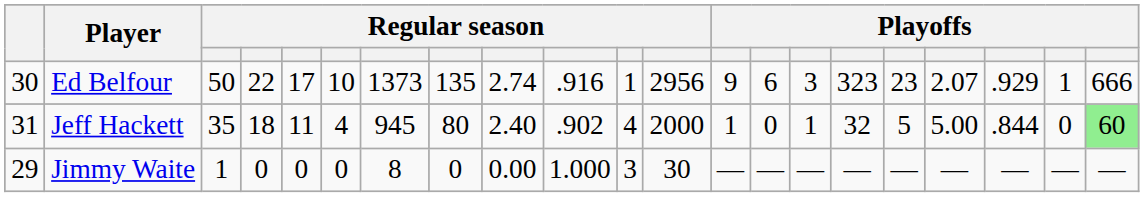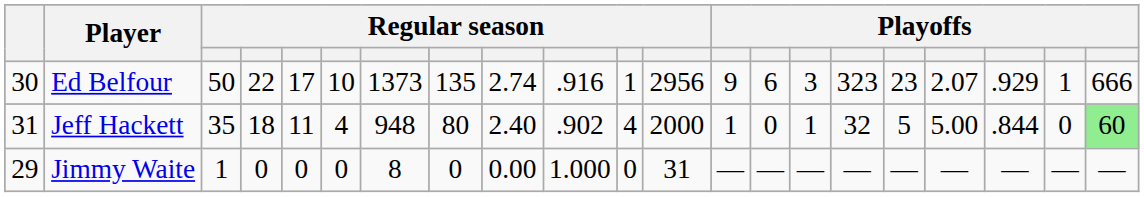 <table class="wikitable plainrowheaders" style="text-align:center;">
 <tr>
 <th scope="col" rowspan="2"></th>
 <th scope="col" rowspan="2">Player</th>
 <th scope=colgroup colspan=10>Regular season</th>
 <th scope=colgroup colspan=9>Playoffs</th>
 </tr>
 <tr>
 <th scope="col"></th>
 <th scope="col"></th>
 <th scope="col"></th>
 <th scope="col"></th>
 <th scope="col"></th>
 <th scope="col"></th>
 <th scope="col"></th>
 <th scope="col"></th>
 <th scope="col"></th>
 <th scope="col"></th>
 <th scope="col"></th>
 <th scope="col"></th>
 <th scope="col"></th>
 <th scope="col"></th>
 <th scope="col"></th>
 <th scope="col"></th>
 <th scope="col"></th>
 <th scope="col"></th>
 <th scope="col"></th>
 </tr>
 <tr>
 <td scope="row">30</td>
 <td align="left"><a href='#'>Ed Belfour</a></td>
 <td>50</td>
 <td>22</td>
 <td>17</td>
 <td>10</td>
 <td>1373</td>
 <td>135</td>
 <td>2.74</td>
 <td>.916</td>
 <td>1</td>
 <td>2956</td>
 <td>9</td>
 <td>6</td>
 <td>3</td>
 <td>323</td>
 <td>23</td>
 <td>2.07</td>
 <td>.929</td>
 <td>1</td>
 <td>666</td>
 </tr>
 <tr>
 <td scope="row">31</td>
 <td align="left"><a href='#'>Jeff Hackett</a></td>
 <td>35</td>
 <td>18</td>
 <td>11</td>
 <td>4</td>
-<td>945</td>
+<td>948</td>
 <td>80</td>
 <td>2.40</td>
 <td>.902</td>
 <td>4</td>
 <td>2000</td>
 <td>1</td>
 <td>0</td>
 <td>1</td>
 <td>32</td>
 <td>5</td>
 <td>5.00</td>
 <td>.844</td>
 <td>0</td>
 <td style="background: lightgreen;">60</td>
 </tr>
 <tr>
 <td scope="row">29</td>
 <td align="left"><a href='#'>Jimmy Waite</a></td>
 <td>1</td>
 <td>0</td>
 <td>0</td>
 <td>0</td>
 <td>8</td>
 <td>0</td>
 <td>0.00</td>
 <td>1.000</td>
-<td>3</td>
-<td>30</td>
+<td>0</td>
+<td>31</td>
 <td>—</td>
 <td>—</td>
 <td>—</td>
 <td>—</td>
 <td>—</td>
 <td>—</td>
 <td>—</td>
 <td>—</td>
 <td>—</td>
 </tr>
 </table>
